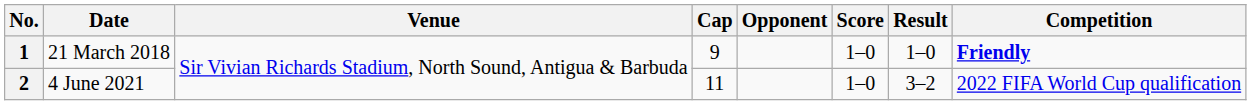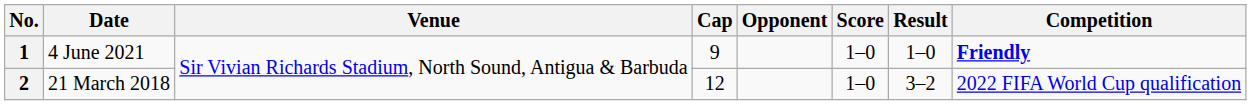 <table class="wikitable plainrowheaders">
 <tr>
 <th scope=col>No.</th>
 <th scope=col data-sort-type=date>Date</th>
 <th scope=col>Venue</th>
 <th scope=col>Cap</th>
 <th scope=col>Opponent</th>
 <th scope=col>Score</th>
 <th scope=col>Result</th>
 <th scope=col>Competition</th>
 </tr>
 <tr>
 <th scope=row>1</th>
-<td>21 March 2018</td>
+<td>4 June 2021</td>
 <td rowspan=2><a href='#'>Sir Vivian Richards Stadium</a>, North Sound, Antigua & Barbuda</td>
 <td align=center>9</td>
 <td></td>
 <td align=center>1–0</td>
 <td align=center>1–0</td>
 <td><strong><a href='#'>Friendly</a></strong></td>
 </tr>
 <tr>
 <th scope=row>2</th>
-<td>4 June 2021</td>
-<td align=center>11</td>
+<td>21 March 2018</td>
+<td align=center>12</td>
 <td></td>
 <td align=center>1–0</td>
 <td align=center>3–2</td>
 <td><a href='#'>2022 FIFA World Cup qualification</a></td>
 </tr>
 </table>
